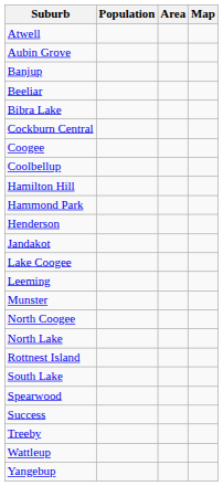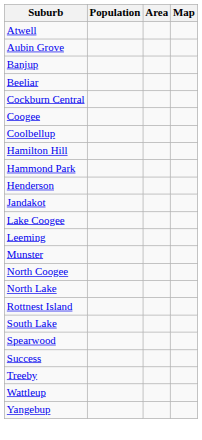 <table class="wikitable sortable">
 <tr>
 <th>Suburb</th>
 <th data-sort-type=number>Population</th>
 <th data-sort-type=number>Area</th>
 <th>Map</th>
 </tr>
 <tr>
 <td><a href='#'>Atwell</a></td>
 <td></td>
 <td></td>
 <td></td>
 </tr>
 <tr>
 <td><a href='#'>Aubin Grove</a></td>
 <td></td>
 <td></td>
 <td></td>
 </tr>
 <tr>
 <td><a href='#'>Banjup</a></td>
 <td></td>
 <td></td>
 <td></td>
 </tr>
 <tr>
 <td><a href='#'>Beeliar</a></td>
-<td></td>
-<td></td>
-<td></td>
-</tr>
-<tr>
-<td><a href='#'>Bibra Lake</a></td>
 <td></td>
 <td></td>
 <td></td>
 </tr>
 <tr>
 <td><a href='#'>Cockburn Central</a></td>
 <td></td>
 <td></td>
 <td></td>
 </tr>
 <tr>
 <td><a href='#'>Coogee</a></td>
 <td></td>
 <td></td>
 <td></td>
 </tr>
 <tr>
 <td><a href='#'>Coolbellup</a></td>
 <td></td>
 <td></td>
 <td></td>
 </tr>
 <tr>
 <td><a href='#'>Hamilton Hill</a></td>
 <td></td>
 <td></td>
 <td></td>
 </tr>
 <tr>
 <td><a href='#'>Hammond Park</a></td>
 <td></td>
 <td></td>
 <td></td>
 </tr>
 <tr>
 <td><a href='#'>Henderson</a></td>
 <td></td>
 <td></td>
 <td></td>
 </tr>
 <tr>
 <td><a href='#'>Jandakot</a></td>
 <td></td>
 <td></td>
 <td></td>
 </tr>
 <tr>
 <td><a href='#'>Lake Coogee</a></td>
 <td></td>
 <td></td>
 <td></td>
 </tr>
 <tr>
 <td><a href='#'>Leeming</a></td>
 <td></td>
 <td></td>
 <td></td>
 </tr>
 <tr>
 <td><a href='#'>Munster</a></td>
 <td></td>
 <td></td>
 <td></td>
 </tr>
 <tr>
 <td><a href='#'>North Coogee</a></td>
 <td></td>
 <td></td>
 <td></td>
 </tr>
 <tr>
 <td><a href='#'>North Lake</a></td>
 <td></td>
 <td></td>
 <td></td>
 </tr>
 <tr>
 <td><a href='#'>Rottnest Island</a></td>
 <td></td>
 <td></td>
 <td></td>
 </tr>
 <tr>
 <td><a href='#'>South Lake</a></td>
 <td></td>
 <td></td>
 <td></td>
 </tr>
 <tr>
 <td><a href='#'>Spearwood</a></td>
 <td></td>
 <td></td>
 <td></td>
 </tr>
 <tr>
 <td><a href='#'>Success</a></td>
 <td></td>
 <td></td>
 <td></td>
 </tr>
 <tr>
 <td><a href='#'>Treeby</a></td>
 <td></td>
 <td></td>
 <td></td>
 </tr>
 <tr>
 <td><a href='#'>Wattleup</a></td>
 <td></td>
 <td></td>
 <td></td>
 </tr>
 <tr>
 <td><a href='#'>Yangebup</a></td>
 <td></td>
 <td></td>
 <td></td>
 </tr>
 </table>
